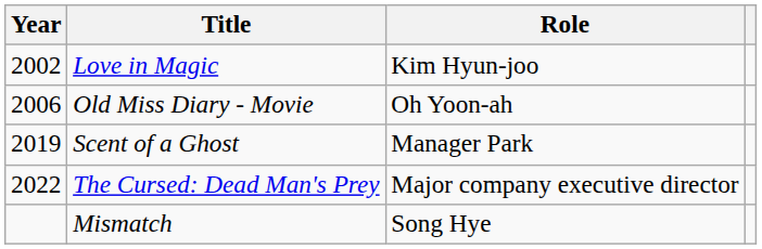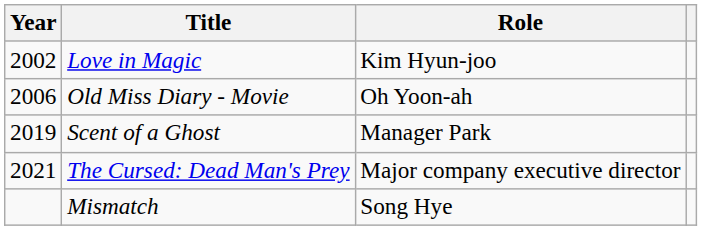 <table class="wikitable">
 <tr>
 <th>Year</th>
 <th>Title</th>
 <th>Role</th>
 <th></th>
 </tr>
 <tr>
 <td>2002</td>
 <td><em><a href='#'>Love in Magic</a></em></td>
 <td>Kim Hyun-joo</td>
 <td></td>
 </tr>
 <tr>
 <td>2006</td>
 <td><em>Old Miss Diary - Movie</em></td>
 <td>Oh Yoon-ah</td>
 <td></td>
 </tr>
 <tr>
 <td>2019</td>
 <td><em>Scent of a Ghost</em></td>
 <td>Manager Park</td>
 <td></td>
 </tr>
 <tr>
-<td>2022</td>
+<td>2021</td>
 <td><em><a href='#'>The Cursed: Dead Man's Prey</a></em></td>
 <td>Major company executive director</td>
 <td></td>
 </tr>
 <tr>
 <td></td>
 <td><em>Mismatch</em></td>
 <td>Song Hye</td>
 <td></td>
 </tr>
 </table>
